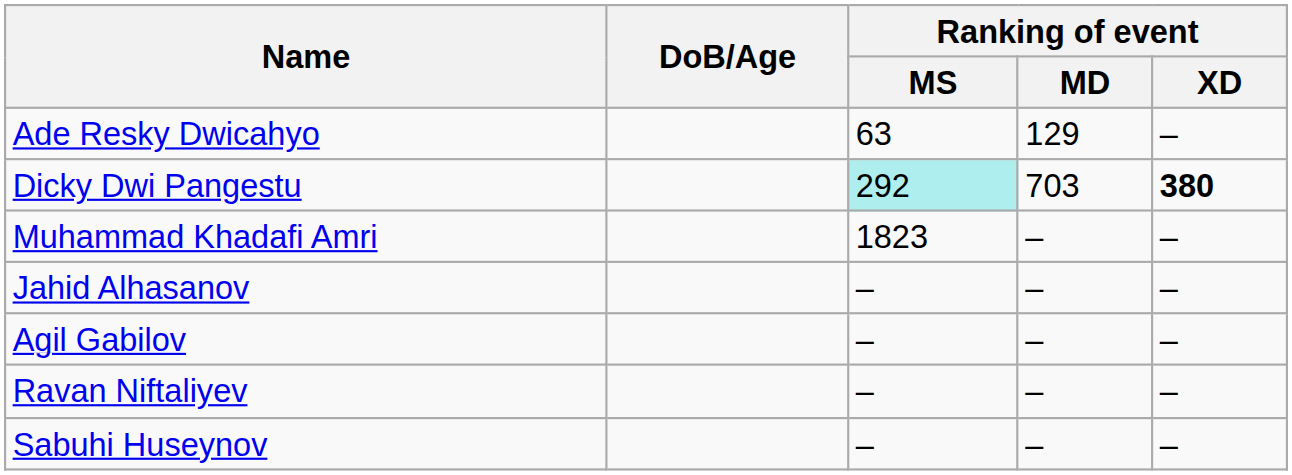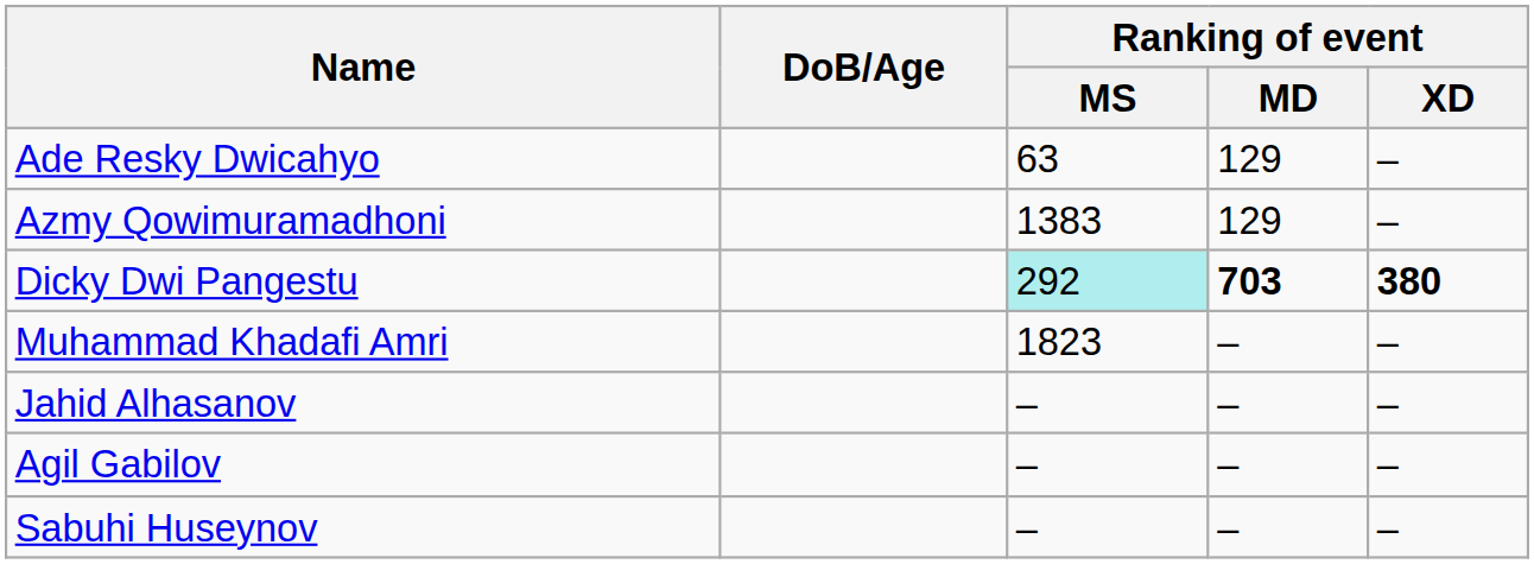 <table class="wikitable" style="width:600px; font-size:95%;">
 <tr>
 <th rowspan="2" align="left">Name</th>
 <th rowspan="2" align="left">DoB/Age</th>
 <th colspan="3" align="center">Ranking of event</th>
 </tr>
 <tr>
 <th align="center">MS</th>
 <th>MD</th>
 <th align="center">XD</th>
 </tr>
 <tr>
 <td align="left"><a href='#'>Ade Resky Dwicahyo</a></td>
 <td align="left"></td>
 <td>63</td>
 <td>129</td>
 <td>–</td>
 </tr>
 <tr>
+<td align="left"><a href='#'>Azmy Qowimuramadhoni</a></td>
+<td align="left"></td>
+<td>1383</td>
+<td>129</td>
+<td>–</td>
+</tr>
+<tr>
 <td align="left"><a href='#'>Dicky Dwi Pangestu</a></td>
 <td align="left"></td>
 <td style="background: paleturquoise;">292</td>
-<td>703</td>
+<td><strong>703</strong></td>
 <td><strong>380</strong></td>
 </tr>
 <tr>
 <td align="left"><a href='#'>Muhammad Khadafi Amri</a></td>
 <td align="left"></td>
 <td>1823</td>
 <td>–</td>
 <td>–</td>
 </tr>
 <tr>
 <td align="left"><a href='#'>Jahid Alhasanov</a></td>
 <td align="left"></td>
 <td>–</td>
 <td>–</td>
 <td>–</td>
 </tr>
 <tr>
 <td align="left"><a href='#'>Agil Gabilov</a></td>
 <td align="left"></td>
 <td>–</td>
 <td>–</td>
 <td>–</td>
 </tr>
 <tr>
-<td><a href='#'>Ravan Niftaliyev</a></td>
-<td></td>
-<td>–</td>
-<td>–</td>
-<td>–</td>
-</tr>
-<tr>
 <td><a href='#'>Sabuhi Huseynov</a></td>
 <td></td>
 <td>–</td>
 <td>–</td>
 <td>–</td>
 </tr>
 </table>
